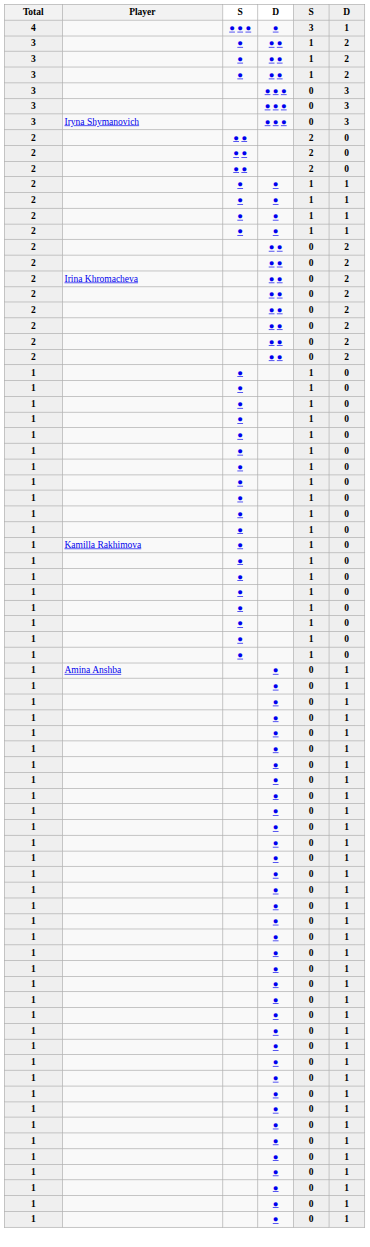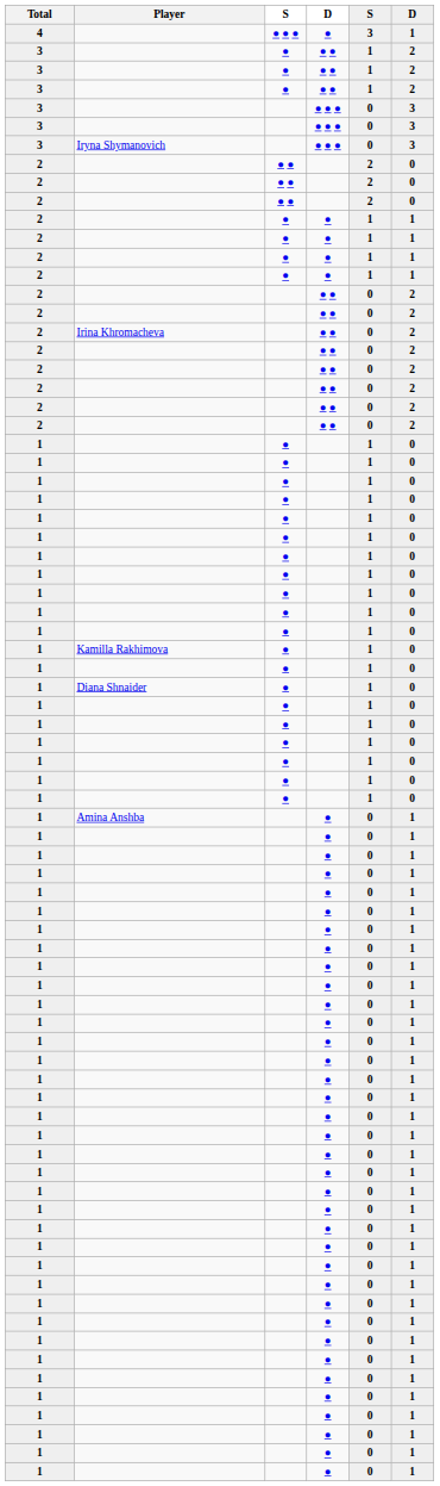 <table class="sortable wikitable" style="font-size:90%;">
 <tr>
 <th width=81>Total</th>
 <th width=236>Player</th>
 <th width=47 style="background:#FFFFFF"> S </th>
 <th width=47 style="background:#FFFFFF"> D </th>
 <th width=47 style="background:#efefef"> S </th>
 <th width=47 style="background:#efefef"> D </th>
 </tr>
 <tr align=center>
 <td bgcolor=#efefef><strong>4</strong></td>
 <td align=left></td>
 <td><a href='#'>●</a> <a href='#'>●</a> <a href='#'>●</a></td>
 <td><a href='#'>●</a></td>
 <td bgcolor=#efefef><strong>3</strong></td>
 <td bgcolor=#efefef><strong>1</strong></td>
 </tr>
 <tr align=center>
 <td bgcolor=#efefef><strong>3</strong></td>
 <td align=left></td>
 <td><a href='#'>●</a></td>
 <td><a href='#'>●</a> <a href='#'>●</a></td>
 <td bgcolor=#efefef><strong>1</strong></td>
 <td bgcolor=#efefef><strong>2</strong></td>
 </tr>
 <tr align=center>
 <td bgcolor=#efefef><strong>3</strong></td>
 <td align=left></td>
 <td><a href='#'>●</a></td>
 <td><a href='#'>●</a> <a href='#'>●</a></td>
 <td bgcolor=#efefef><strong>1</strong></td>
 <td bgcolor=#efefef><strong>2</strong></td>
 </tr>
 <tr align=center>
 <td bgcolor=#efefef><strong>3</strong></td>
 <td align=left></td>
 <td><a href='#'>●</a></td>
 <td><a href='#'>●</a> <a href='#'>●</a></td>
 <td bgcolor=#efefef><strong>1</strong></td>
 <td bgcolor=#efefef><strong>2</strong></td>
 </tr>
 <tr align=center>
 <td bgcolor=#efefef><strong>3</strong></td>
 <td align=left></td>
 <td></td>
 <td><a href='#'>●</a> <a href='#'>●</a> <a href='#'>●</a></td>
 <td bgcolor=#efefef><strong>0</strong></td>
 <td bgcolor=#efefef><strong>3</strong></td>
 </tr>
 <tr align=center>
 <td bgcolor=#efefef><strong>3</strong></td>
 <td align=left></td>
 <td></td>
 <td><a href='#'>●</a> <a href='#'>●</a> <a href='#'>●</a></td>
 <td bgcolor=#efefef><strong>0</strong></td>
 <td bgcolor=#efefef><strong>3</strong></td>
 </tr>
 <tr align=center>
 <td bgcolor=#efefef><strong>3</strong></td>
 <td align=left> <a href='#'>Iryna Shymanovich</a></td>
 <td></td>
 <td><a href='#'>●</a> <a href='#'>●</a> <a href='#'>●</a></td>
 <td bgcolor=#efefef><strong>0</strong></td>
 <td bgcolor=#efefef><strong>3</strong></td>
 </tr>
 <tr align=center>
 <td bgcolor=#efefef><strong>2</strong></td>
 <td align=left></td>
 <td><a href='#'>●</a> <a href='#'>●</a></td>
 <td></td>
 <td bgcolor=#efefef><strong>2</strong></td>
 <td bgcolor=#efefef><strong>0</strong></td>
 </tr>
 <tr align=center>
 <td bgcolor=#efefef><strong>2</strong></td>
 <td align=left></td>
 <td><a href='#'>●</a> <a href='#'>●</a></td>
 <td></td>
 <td bgcolor=#efefef><strong>2</strong></td>
 <td bgcolor=#efefef><strong>0</strong></td>
 </tr>
 <tr align=center>
 <td bgcolor=#efefef><strong>2</strong></td>
 <td align=left></td>
 <td><a href='#'>●</a> <a href='#'>●</a></td>
 <td></td>
 <td bgcolor=#efefef><strong>2</strong></td>
 <td bgcolor=#efefef><strong>0</strong></td>
 </tr>
 <tr align=center>
 <td bgcolor=#efefef><strong>2</strong></td>
 <td align=left></td>
 <td><a href='#'>●</a></td>
 <td><a href='#'>●</a></td>
 <td bgcolor=#efefef><strong>1</strong></td>
 <td bgcolor=#efefef><strong>1</strong></td>
 </tr>
 <tr align=center>
 <td bgcolor=#efefef><strong>2</strong></td>
 <td align=left></td>
 <td><a href='#'>●</a></td>
 <td><a href='#'>●</a></td>
 <td bgcolor=#efefef><strong>1</strong></td>
 <td bgcolor=#efefef><strong>1</strong></td>
 </tr>
 <tr align=center>
 <td bgcolor=#efefef><strong>2</strong></td>
 <td align=left></td>
 <td><a href='#'>●</a></td>
 <td><a href='#'>●</a></td>
 <td bgcolor=#efefef><strong>1</strong></td>
 <td bgcolor=#efefef><strong>1</strong></td>
 </tr>
 <tr align=center>
 <td bgcolor=#efefef><strong>2</strong></td>
 <td align=left></td>
 <td><a href='#'>●</a></td>
 <td><a href='#'>●</a></td>
 <td bgcolor=#efefef><strong>1</strong></td>
 <td bgcolor=#efefef><strong>1</strong></td>
 </tr>
 <tr align=center>
 <td bgcolor=#efefef><strong>2</strong></td>
 <td align=left></td>
 <td></td>
 <td><a href='#'>●</a> <a href='#'>●</a></td>
 <td bgcolor=#efefef><strong>0</strong></td>
 <td bgcolor=#efefef><strong>2</strong></td>
 </tr>
 <tr align=center>
 <td bgcolor=#efefef><strong>2</strong></td>
 <td align=left></td>
 <td></td>
 <td><a href='#'>●</a> <a href='#'>●</a></td>
 <td bgcolor=#efefef><strong>0</strong></td>
 <td bgcolor=#efefef><strong>2</strong></td>
 </tr>
 <tr align=center>
 <td bgcolor=#efefef><strong>2</strong></td>
 <td align=left> <a href='#'>Irina Khromacheva</a></td>
 <td></td>
 <td><a href='#'>●</a> <a href='#'>●</a></td>
 <td bgcolor=#efefef><strong>0</strong></td>
 <td bgcolor=#efefef><strong>2</strong></td>
 </tr>
 <tr align=center>
 <td bgcolor=#efefef><strong>2</strong></td>
 <td align=left></td>
 <td></td>
 <td><a href='#'>●</a> <a href='#'>●</a></td>
 <td bgcolor=#efefef><strong>0</strong></td>
 <td bgcolor=#efefef><strong>2</strong></td>
 </tr>
 <tr align=center>
 <td bgcolor=#efefef><strong>2</strong></td>
 <td align=left></td>
 <td></td>
 <td><a href='#'>●</a> <a href='#'>●</a></td>
 <td bgcolor=#efefef><strong>0</strong></td>
 <td bgcolor=#efefef><strong>2</strong></td>
 </tr>
 <tr align=center>
 <td bgcolor=#efefef><strong>2</strong></td>
 <td align=left></td>
 <td></td>
 <td><a href='#'>●</a> <a href='#'>●</a></td>
 <td bgcolor=#efefef><strong>0</strong></td>
 <td bgcolor=#efefef><strong>2</strong></td>
 </tr>
 <tr align=center>
 <td bgcolor=#efefef><strong>2</strong></td>
 <td align=left></td>
 <td></td>
 <td><a href='#'>●</a> <a href='#'>●</a></td>
 <td bgcolor=#efefef><strong>0</strong></td>
 <td bgcolor=#efefef><strong>2</strong></td>
 </tr>
 <tr align=center>
 <td bgcolor=#efefef><strong>2</strong></td>
 <td align=left></td>
 <td></td>
 <td><a href='#'>●</a> <a href='#'>●</a></td>
 <td bgcolor=#efefef><strong>0</strong></td>
 <td bgcolor=#efefef><strong>2</strong></td>
 </tr>
 <tr align=center>
 <td bgcolor=#efefef><strong>1</strong></td>
 <td align=left></td>
 <td><a href='#'>●</a></td>
 <td></td>
 <td bgcolor=#efefef><strong>1</strong></td>
 <td bgcolor=#efefef><strong>0</strong></td>
 </tr>
 <tr align=center>
 <td bgcolor=#efefef><strong>1</strong></td>
 <td align=left></td>
 <td><a href='#'>●</a></td>
 <td></td>
 <td bgcolor=#efefef><strong>1</strong></td>
 <td bgcolor=#efefef><strong>0</strong></td>
 </tr>
 <tr align=center>
 <td bgcolor=#efefef><strong>1</strong></td>
 <td align=left></td>
 <td><a href='#'>●</a></td>
 <td></td>
 <td bgcolor=#efefef><strong>1</strong></td>
 <td bgcolor=#efefef><strong>0</strong></td>
 </tr>
 <tr align=center>
 <td bgcolor=#efefef><strong>1</strong></td>
 <td align=left></td>
 <td><a href='#'>●</a></td>
 <td></td>
 <td bgcolor=#efefef><strong>1</strong></td>
 <td bgcolor=#efefef><strong>0</strong></td>
 </tr>
 <tr align=center>
 <td bgcolor=#efefef><strong>1</strong></td>
 <td align=left></td>
 <td><a href='#'>●</a></td>
 <td></td>
 <td bgcolor=#efefef><strong>1</strong></td>
 <td bgcolor=#efefef><strong>0</strong></td>
 </tr>
 <tr align=center>
 <td bgcolor=#efefef><strong>1</strong></td>
 <td align=left></td>
 <td><a href='#'>●</a></td>
 <td></td>
 <td bgcolor=#efefef><strong>1</strong></td>
 <td bgcolor=#efefef><strong>0</strong></td>
 </tr>
 <tr align=center>
 <td bgcolor=#efefef><strong>1</strong></td>
 <td align=left></td>
 <td><a href='#'>●</a></td>
 <td></td>
 <td bgcolor=#efefef><strong>1</strong></td>
 <td bgcolor=#efefef><strong>0</strong></td>
 </tr>
 <tr align=center>
 <td bgcolor=#efefef><strong>1</strong></td>
 <td align=left></td>
 <td><a href='#'>●</a></td>
 <td></td>
 <td bgcolor=#efefef><strong>1</strong></td>
 <td bgcolor=#efefef><strong>0</strong></td>
 </tr>
 <tr align=center>
 <td bgcolor=#efefef><strong>1</strong></td>
 <td align=left></td>
 <td><a href='#'>●</a></td>
 <td></td>
 <td bgcolor=#efefef><strong>1</strong></td>
 <td bgcolor=#efefef><strong>0</strong></td>
 </tr>
 <tr align=center>
 <td bgcolor=#efefef><strong>1</strong></td>
 <td align=left></td>
 <td><a href='#'>●</a></td>
 <td></td>
 <td bgcolor=#efefef><strong>1</strong></td>
 <td bgcolor=#efefef><strong>0</strong></td>
 </tr>
 <tr align=center>
 <td bgcolor=#efefef><strong>1</strong></td>
 <td align=left></td>
 <td><a href='#'>●</a></td>
 <td></td>
 <td bgcolor=#efefef><strong>1</strong></td>
 <td bgcolor=#efefef><strong>0</strong></td>
 </tr>
 <tr align=center>
 <td bgcolor=#efefef><strong>1</strong></td>
 <td align=left> <a href='#'>Kamilla Rakhimova</a></td>
 <td><a href='#'>●</a></td>
 <td></td>
 <td bgcolor=#efefef><strong>1</strong></td>
 <td bgcolor=#efefef><strong>0</strong></td>
 </tr>
 <tr align=center>
 <td bgcolor=#efefef><strong>1</strong></td>
 <td align=left></td>
+<td><a href='#'>●</a></td>
+<td></td>
+<td bgcolor=#efefef><strong>1</strong></td>
+<td bgcolor=#efefef><strong>0</strong></td>
+</tr>
+<tr align=center>
+<td bgcolor=#efefef><strong>1</strong></td>
+<td align=left> <a href='#'>Diana Shnaider</a></td>
 <td><a href='#'>●</a></td>
 <td></td>
 <td bgcolor=#efefef><strong>1</strong></td>
 <td bgcolor=#efefef><strong>0</strong></td>
 </tr>
 <tr align=center>
 <td bgcolor=#efefef><strong>1</strong></td>
 <td align=left></td>
 <td><a href='#'>●</a></td>
 <td></td>
 <td bgcolor=#efefef><strong>1</strong></td>
 <td bgcolor=#efefef><strong>0</strong></td>
 </tr>
 <tr align=center>
 <td bgcolor=#efefef><strong>1</strong></td>
 <td align=left></td>
 <td><a href='#'>●</a></td>
 <td></td>
 <td bgcolor=#efefef><strong>1</strong></td>
 <td bgcolor=#efefef><strong>0</strong></td>
 </tr>
 <tr align=center>
 <td bgcolor=#efefef><strong>1</strong></td>
 <td align=left></td>
 <td><a href='#'>●</a></td>
 <td></td>
 <td bgcolor=#efefef><strong>1</strong></td>
 <td bgcolor=#efefef><strong>0</strong></td>
 </tr>
 <tr align=center>
 <td bgcolor=#efefef><strong>1</strong></td>
 <td align=left></td>
 <td><a href='#'>●</a></td>
 <td></td>
 <td bgcolor=#efefef><strong>1</strong></td>
 <td bgcolor=#efefef><strong>0</strong></td>
 </tr>
 <tr align=center>
 <td bgcolor=#efefef><strong>1</strong></td>
 <td align=left></td>
 <td><a href='#'>●</a></td>
 <td></td>
 <td bgcolor=#efefef><strong>1</strong></td>
 <td bgcolor=#efefef><strong>0</strong></td>
 </tr>
 <tr align=center>
 <td bgcolor=#efefef><strong>1</strong></td>
 <td align=left></td>
 <td><a href='#'>●</a></td>
 <td></td>
 <td bgcolor=#efefef><strong>1</strong></td>
 <td bgcolor=#efefef><strong>0</strong></td>
 </tr>
 <tr align=center>
 <td bgcolor=#efefef><strong>1</strong></td>
 <td align=left> <a href='#'>Amina Anshba</a></td>
 <td></td>
 <td><a href='#'>●</a></td>
 <td bgcolor=#efefef><strong>0</strong></td>
 <td bgcolor=#efefef><strong>1</strong></td>
 </tr>
 <tr align=center>
 <td bgcolor=#efefef><strong>1</strong></td>
 <td align=left></td>
 <td></td>
 <td><a href='#'>●</a></td>
 <td bgcolor=#efefef><strong>0</strong></td>
 <td bgcolor=#efefef><strong>1</strong></td>
 </tr>
 <tr align=center>
 <td bgcolor=#efefef><strong>1</strong></td>
 <td align=left></td>
 <td></td>
 <td><a href='#'>●</a></td>
 <td bgcolor=#efefef><strong>0</strong></td>
 <td bgcolor=#efefef><strong>1</strong></td>
 </tr>
 <tr align=center>
 <td bgcolor=#efefef><strong>1</strong></td>
 <td align=left></td>
 <td></td>
 <td><a href='#'>●</a></td>
 <td bgcolor=#efefef><strong>0</strong></td>
 <td bgcolor=#efefef><strong>1</strong></td>
 </tr>
 <tr align=center>
 <td bgcolor=#efefef><strong>1</strong></td>
 <td align=left></td>
 <td></td>
 <td><a href='#'>●</a></td>
 <td bgcolor=#efefef><strong>0</strong></td>
 <td bgcolor=#efefef><strong>1</strong></td>
 </tr>
 <tr align=center>
 <td bgcolor=#efefef><strong>1</strong></td>
 <td align=left></td>
 <td></td>
 <td><a href='#'>●</a></td>
 <td bgcolor=#efefef><strong>0</strong></td>
 <td bgcolor=#efefef><strong>1</strong></td>
 </tr>
 <tr align=center>
 <td bgcolor=#efefef><strong>1</strong></td>
 <td align=left></td>
 <td></td>
 <td><a href='#'>●</a></td>
 <td bgcolor=#efefef><strong>0</strong></td>
 <td bgcolor=#efefef><strong>1</strong></td>
 </tr>
 <tr align=center>
 <td bgcolor=#efefef><strong>1</strong></td>
 <td align=left></td>
 <td></td>
 <td><a href='#'>●</a></td>
 <td bgcolor=#efefef><strong>0</strong></td>
 <td bgcolor=#efefef><strong>1</strong></td>
 </tr>
 <tr align=center>
 <td bgcolor=#efefef><strong>1</strong></td>
 <td align=left></td>
 <td></td>
 <td><a href='#'>●</a></td>
 <td bgcolor=#efefef><strong>0</strong></td>
 <td bgcolor=#efefef><strong>1</strong></td>
 </tr>
 <tr align=center>
 <td bgcolor=#efefef><strong>1</strong></td>
 <td align=left></td>
 <td></td>
 <td><a href='#'>●</a></td>
 <td bgcolor=#efefef><strong>0</strong></td>
 <td bgcolor=#efefef><strong>1</strong></td>
 </tr>
 <tr align=center>
 <td bgcolor=#efefef><strong>1</strong></td>
 <td align=left></td>
 <td></td>
 <td><a href='#'>●</a></td>
 <td bgcolor=#efefef><strong>0</strong></td>
 <td bgcolor=#efefef><strong>1</strong></td>
 </tr>
 <tr align=center>
 <td bgcolor=#efefef><strong>1</strong></td>
 <td align=left></td>
 <td></td>
 <td><a href='#'>●</a></td>
 <td bgcolor=#efefef><strong>0</strong></td>
 <td bgcolor=#efefef><strong>1</strong></td>
 </tr>
 <tr align=center>
 <td bgcolor=#efefef><strong>1</strong></td>
 <td align=left></td>
 <td></td>
 <td><a href='#'>●</a></td>
 <td bgcolor=#efefef><strong>0</strong></td>
 <td bgcolor=#efefef><strong>1</strong></td>
 </tr>
 <tr align=center>
 <td bgcolor=#efefef><strong>1</strong></td>
 <td align=left></td>
 <td></td>
 <td><a href='#'>●</a></td>
 <td bgcolor=#efefef><strong>0</strong></td>
 <td bgcolor=#efefef><strong>1</strong></td>
 </tr>
 <tr align=center>
 <td bgcolor=#efefef><strong>1</strong></td>
 <td align=left></td>
 <td></td>
 <td><a href='#'>●</a></td>
 <td bgcolor=#efefef><strong>0</strong></td>
 <td bgcolor=#efefef><strong>1</strong></td>
 </tr>
 <tr align=center>
 <td bgcolor=#efefef><strong>1</strong></td>
 <td align=left></td>
 <td></td>
 <td><a href='#'>●</a></td>
 <td bgcolor=#efefef><strong>0</strong></td>
 <td bgcolor=#efefef><strong>1</strong></td>
 </tr>
 <tr align=center>
 <td bgcolor=#efefef><strong>1</strong></td>
 <td align=left></td>
 <td></td>
 <td><a href='#'>●</a></td>
 <td bgcolor=#efefef><strong>0</strong></td>
 <td bgcolor=#efefef><strong>1</strong></td>
 </tr>
 <tr align=center>
 <td bgcolor=#efefef><strong>1</strong></td>
 <td align=left></td>
 <td></td>
 <td><a href='#'>●</a></td>
 <td bgcolor=#efefef><strong>0</strong></td>
 <td bgcolor=#efefef><strong>1</strong></td>
 </tr>
 <tr align=center>
 <td bgcolor=#efefef><strong>1</strong></td>
 <td align=left></td>
 <td></td>
 <td><a href='#'>●</a></td>
 <td bgcolor=#efefef><strong>0</strong></td>
 <td bgcolor=#efefef><strong>1</strong></td>
 </tr>
 <tr align=center>
 <td bgcolor=#efefef><strong>1</strong></td>
 <td align=left></td>
 <td></td>
 <td><a href='#'>●</a></td>
 <td bgcolor=#efefef><strong>0</strong></td>
 <td bgcolor=#efefef><strong>1</strong></td>
 </tr>
 <tr align=center>
 <td bgcolor=#efefef><strong>1</strong></td>
 <td align=left></td>
 <td></td>
 <td><a href='#'>●</a></td>
 <td bgcolor=#efefef><strong>0</strong></td>
 <td bgcolor=#efefef><strong>1</strong></td>
 </tr>
 <tr align=center>
 <td bgcolor=#efefef><strong>1</strong></td>
 <td align=left></td>
 <td></td>
 <td><a href='#'>●</a></td>
 <td bgcolor=#efefef><strong>0</strong></td>
 <td bgcolor=#efefef><strong>1</strong></td>
 </tr>
 <tr align=center>
 <td bgcolor=#efefef><strong>1</strong></td>
 <td align=left></td>
 <td></td>
 <td><a href='#'>●</a></td>
 <td bgcolor=#efefef><strong>0</strong></td>
 <td bgcolor=#efefef><strong>1</strong></td>
 </tr>
 <tr align=center>
 <td bgcolor=#efefef><strong>1</strong></td>
 <td align=left></td>
 <td></td>
 <td><a href='#'>●</a></td>
 <td bgcolor=#efefef><strong>0</strong></td>
 <td bgcolor=#efefef><strong>1</strong></td>
 </tr>
 <tr align=center>
 <td bgcolor=#efefef><strong>1</strong></td>
 <td align=left></td>
 <td></td>
 <td><a href='#'>●</a></td>
 <td bgcolor=#efefef><strong>0</strong></td>
 <td bgcolor=#efefef><strong>1</strong></td>
 </tr>
 <tr align=center>
 <td bgcolor=#efefef><strong>1</strong></td>
 <td align=left></td>
 <td></td>
 <td><a href='#'>●</a></td>
 <td bgcolor=#efefef><strong>0</strong></td>
 <td bgcolor=#efefef><strong>1</strong></td>
 </tr>
 <tr align=center>
 <td bgcolor=#efefef><strong>1</strong></td>
 <td align=left></td>
 <td></td>
 <td><a href='#'>●</a></td>
 <td bgcolor=#efefef><strong>0</strong></td>
 <td bgcolor=#efefef><strong>1</strong></td>
 </tr>
 <tr align=center>
 <td bgcolor=#efefef><strong>1</strong></td>
 <td align=left></td>
 <td></td>
 <td><a href='#'>●</a></td>
 <td bgcolor=#efefef><strong>0</strong></td>
 <td bgcolor=#efefef><strong>1</strong></td>
 </tr>
 <tr align=center>
 <td bgcolor=#efefef><strong>1</strong></td>
 <td align=left></td>
 <td></td>
 <td><a href='#'>●</a></td>
 <td bgcolor=#efefef><strong>0</strong></td>
 <td bgcolor=#efefef><strong>1</strong></td>
 </tr>
 <tr align=center>
 <td bgcolor=#efefef><strong>1</strong></td>
 <td align=left></td>
 <td></td>
 <td><a href='#'>●</a></td>
 <td bgcolor=#efefef><strong>0</strong></td>
 <td bgcolor=#efefef><strong>1</strong></td>
 </tr>
 <tr align=center>
 <td bgcolor=#efefef><strong>1</strong></td>
 <td align=left></td>
 <td></td>
 <td><a href='#'>●</a></td>
 <td bgcolor=#efefef><strong>0</strong></td>
 <td bgcolor=#efefef><strong>1</strong></td>
 </tr>
 <tr align=center>
 <td bgcolor=#efefef><strong>1</strong></td>
 <td align=left></td>
 <td></td>
 <td><a href='#'>●</a></td>
 <td bgcolor=#efefef><strong>0</strong></td>
 <td bgcolor=#efefef><strong>1</strong></td>
 </tr>
 <tr align=center>
 <td bgcolor=#efefef><strong>1</strong></td>
 <td align=left></td>
 <td></td>
 <td><a href='#'>●</a></td>
 <td bgcolor=#efefef><strong>0</strong></td>
 <td bgcolor=#efefef><strong>1</strong></td>
 </tr>
 <tr align=center>
 <td bgcolor=#efefef><strong>1</strong></td>
 <td align=left></td>
 <td></td>
 <td><a href='#'>●</a></td>
 <td bgcolor=#efefef><strong>0</strong></td>
 <td bgcolor=#efefef><strong>1</strong></td>
 </tr>
 <tr align=center>
 <td bgcolor=#efefef><strong>1</strong></td>
 <td align=left></td>
 <td></td>
 <td><a href='#'>●</a></td>
 <td bgcolor=#efefef><strong>0</strong></td>
 <td bgcolor=#efefef><strong>1</strong></td>
 </tr>
 <tr align=center>
 <td bgcolor=#efefef><strong>1</strong></td>
 <td align=left></td>
 <td></td>
 <td><a href='#'>●</a></td>
 <td bgcolor=#efefef><strong>0</strong></td>
 <td bgcolor=#efefef><strong>1</strong></td>
 </tr>
 </table>
